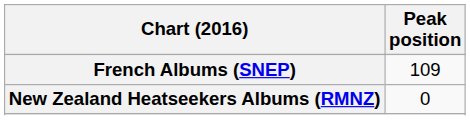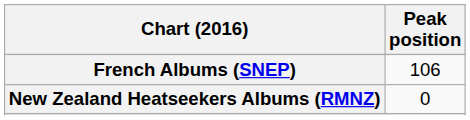 <table class="wikitable sortable plainrowheaders" style="text-align:center">
 <tr>
 <th scope="col">Chart (2016)</th>
 <th scope="col">Peak<br> position</th>
 </tr>
 <tr>
 </tr>
 <tr>
 </tr>
 <tr>
 </tr>
 <tr>
 </tr>
 <tr>
 <th scope="row">French Albums (<a href='#'>SNEP</a>)</th>
-<td>109</td>
+<td>106</td>
 </tr>
 <tr>
 <th scope="row">New Zealand Heatseekers Albums (<a href='#'>RMNZ</a>)</th>
 <td>0</td>
 </tr>
 <tr>
 </tr>
 <tr>
 </tr>
 </table>
